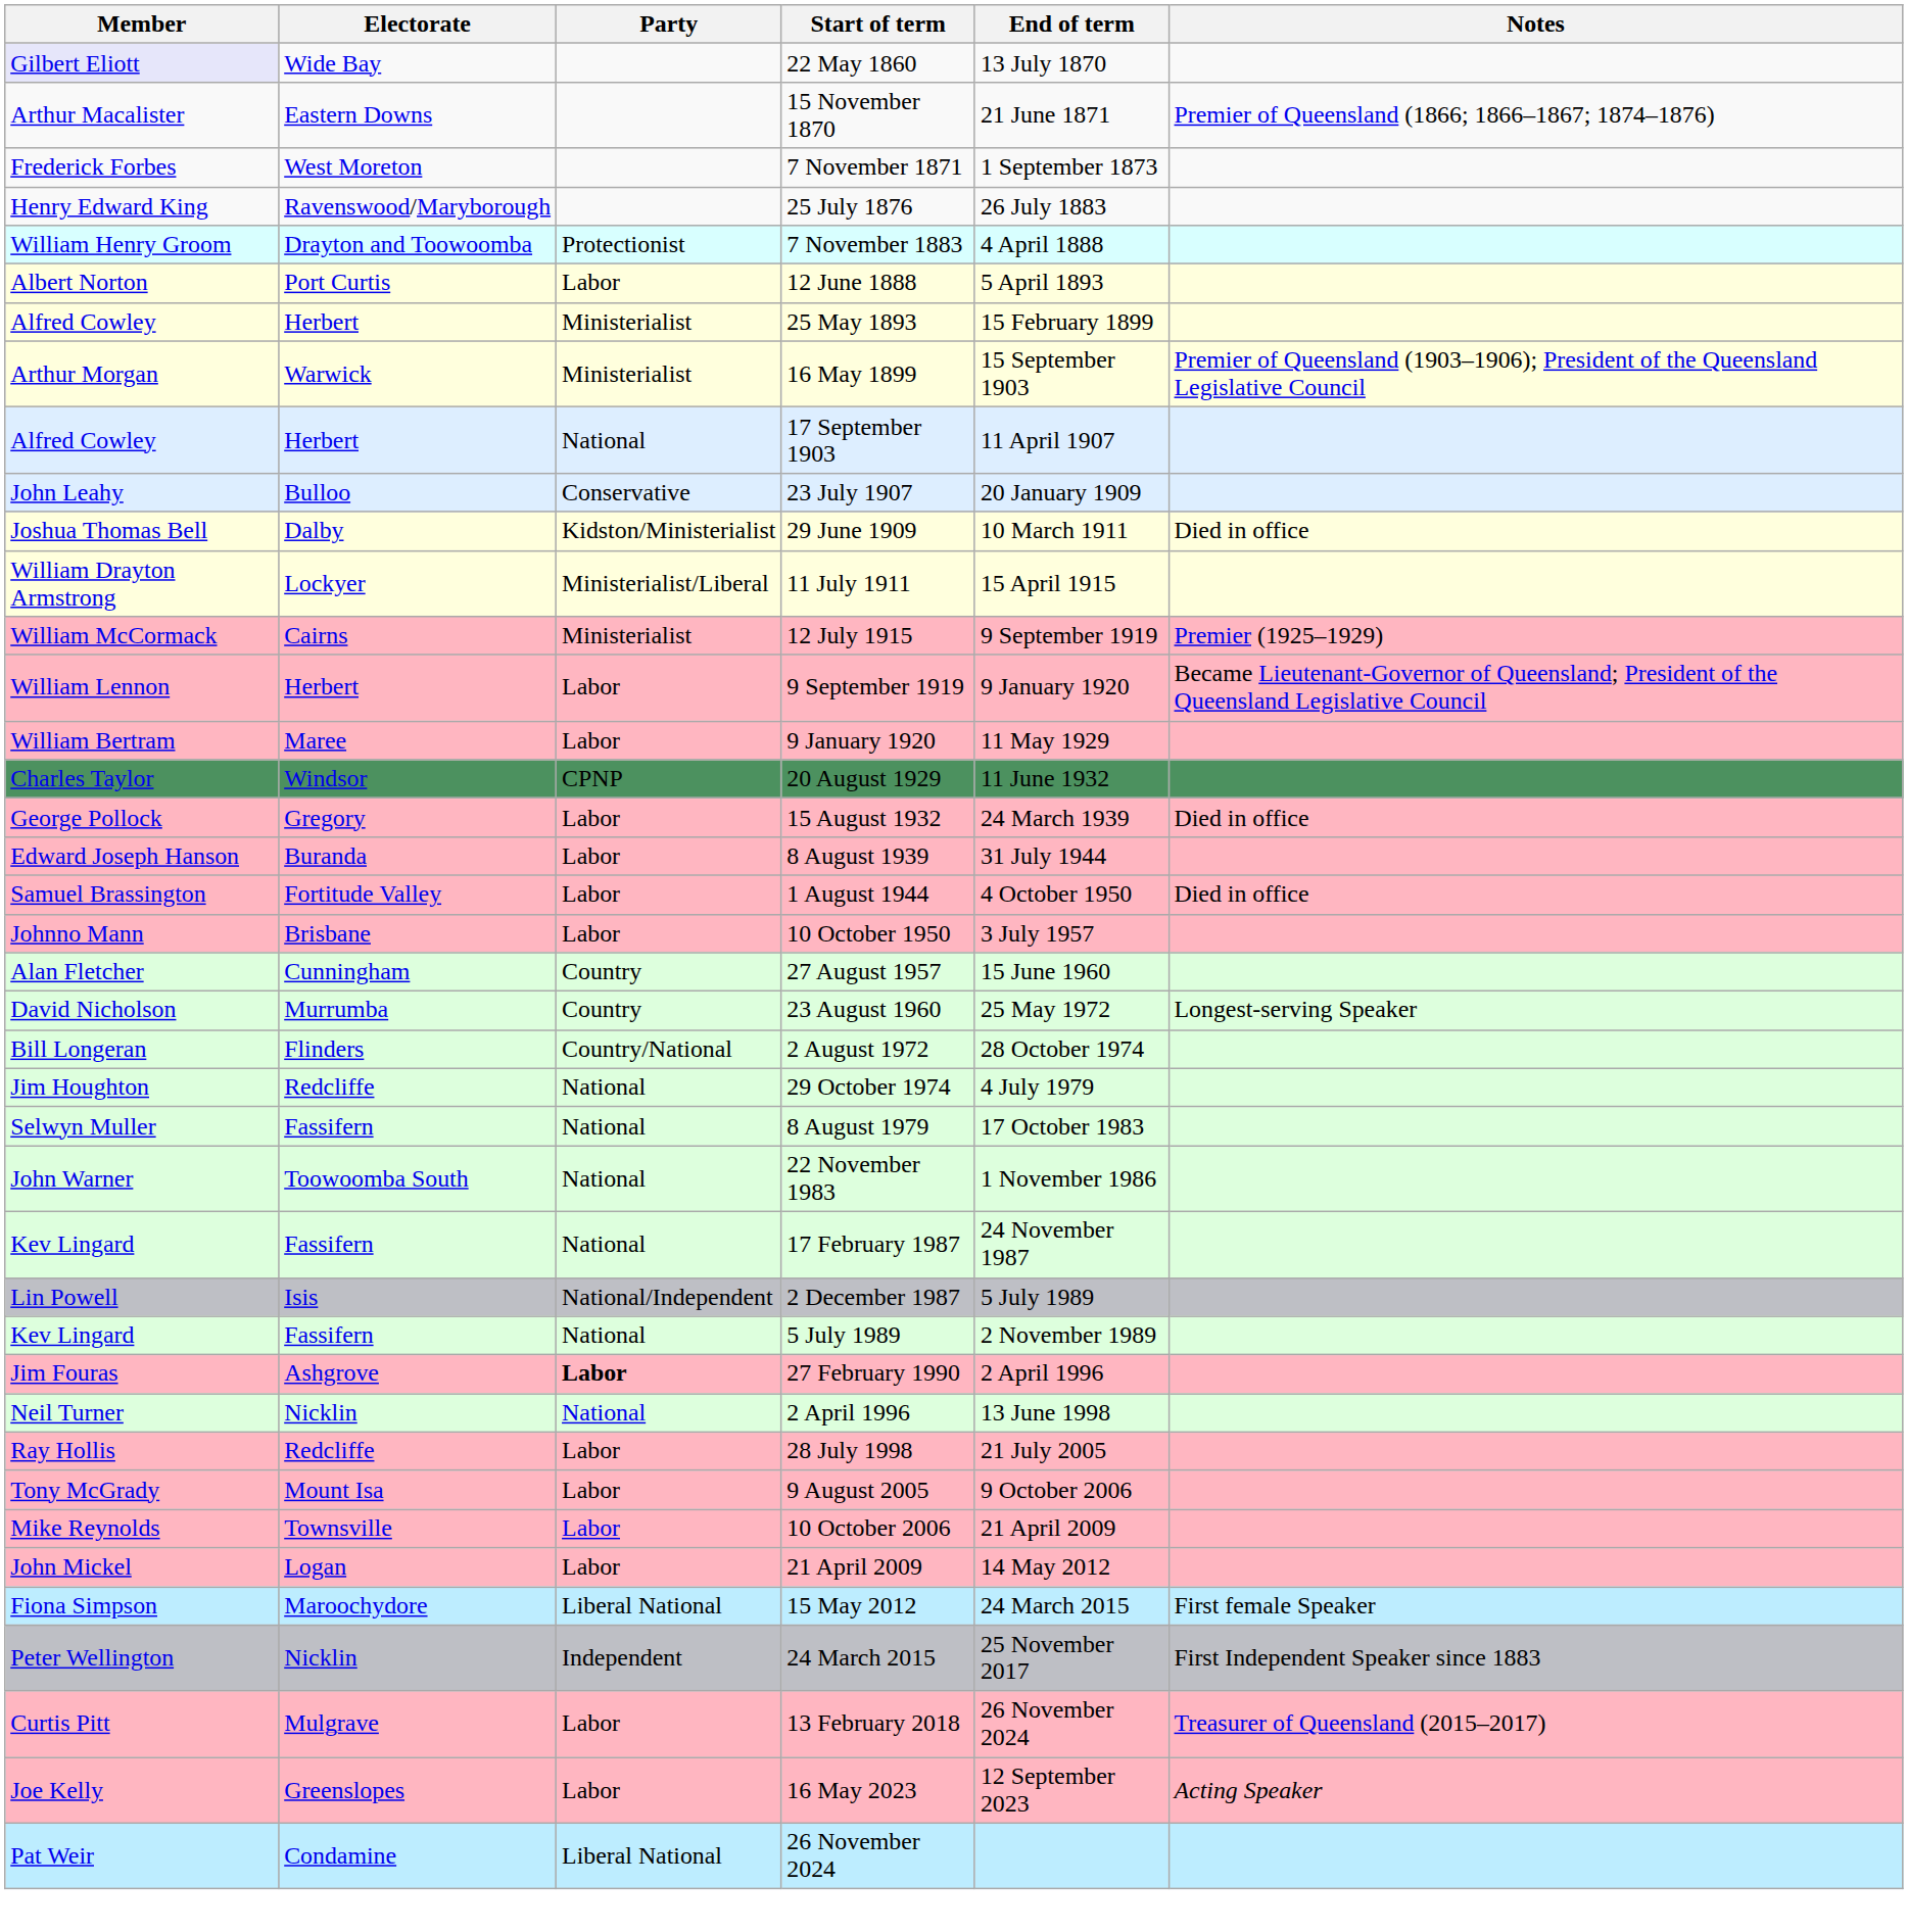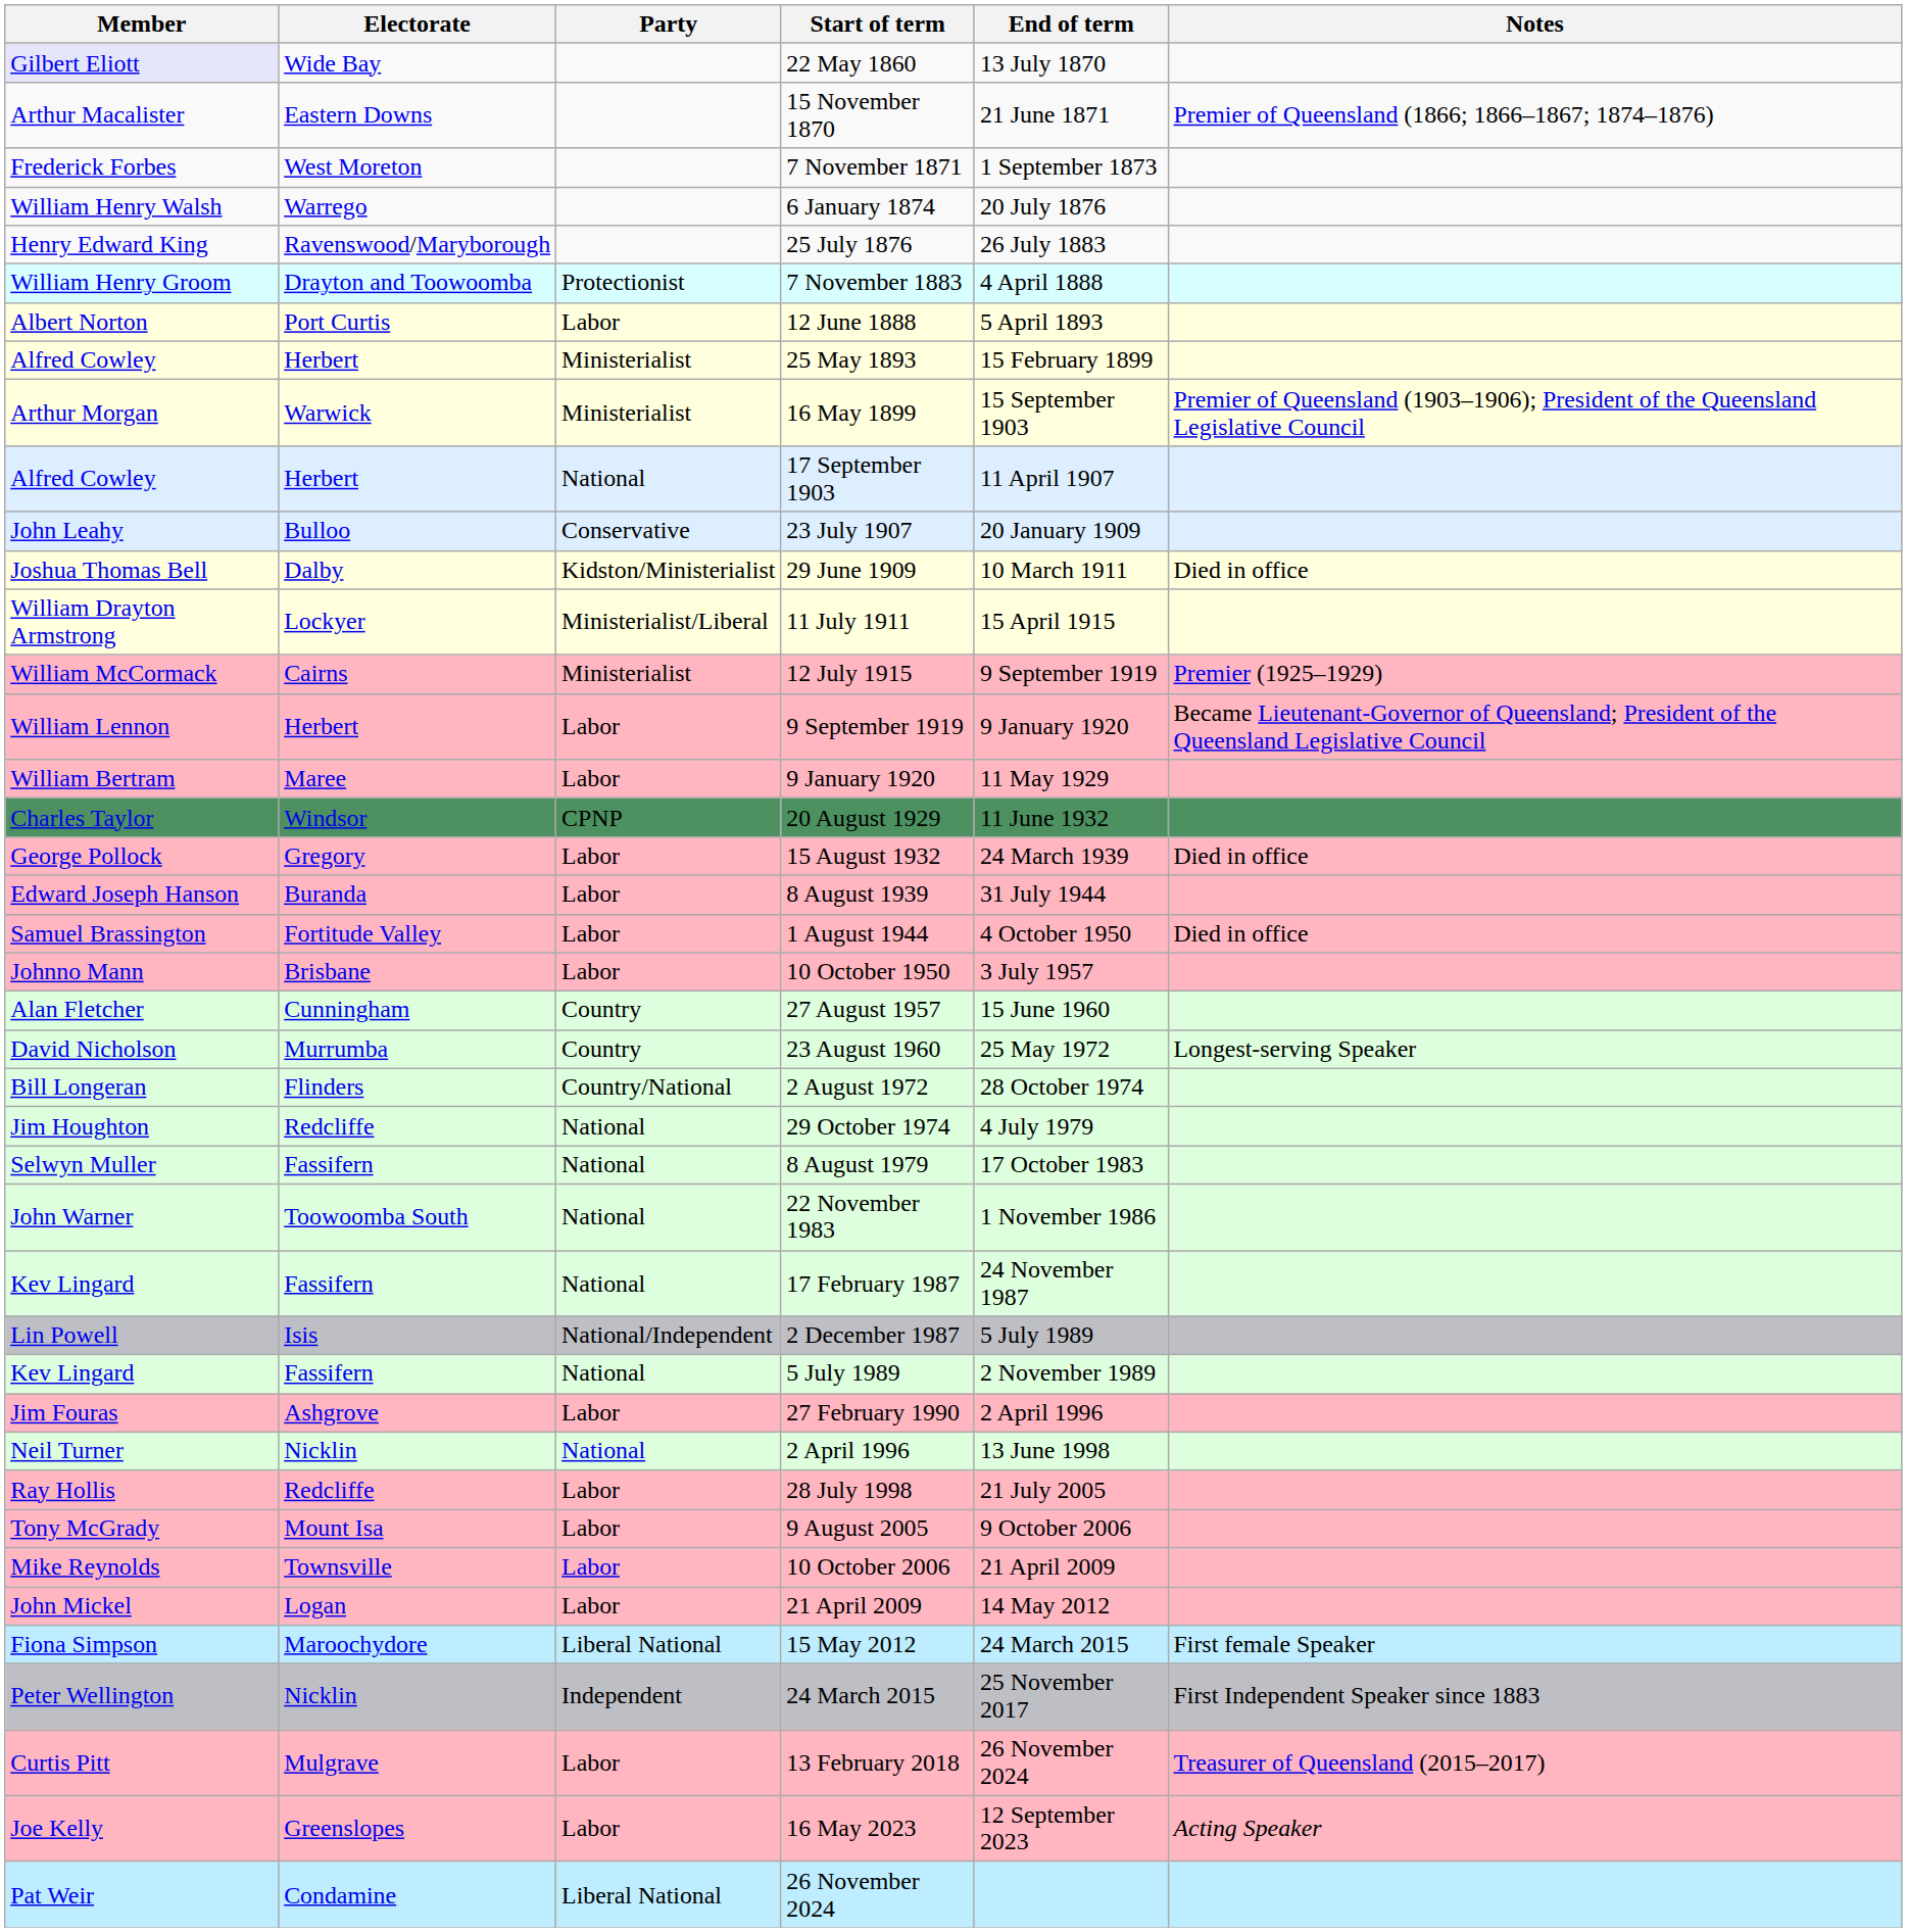 <table class="wikitable">
 <tr>
 <th>Member</th>
 <th>Electorate</th>
 <th>Party</th>
 <th>Start of term</th>
 <th>End of term</th>
 <th width=475>Notes</th>
 </tr>
 <tr>
 <td style="background: lavender;"><a href='#'>Gilbert Eliott</a></td>
 <td><a href='#'>Wide Bay</a></td>
 <td></td>
 <td>22 May 1860</td>
 <td>13 July 1870</td>
 <td></td>
 </tr>
 <tr>
 <td><a href='#'>Arthur Macalister</a></td>
 <td><a href='#'>Eastern Downs</a></td>
 <td></td>
 <td>15 November 1870</td>
 <td>21 June 1871</td>
 <td><a href='#'>Premier of Queensland</a> (1866; 1866–1867; 1874–1876)</td>
 </tr>
 <tr>
 <td><a href='#'>Frederick Forbes</a></td>
 <td><a href='#'>West Moreton</a></td>
 <td></td>
 <td>7 November 1871</td>
 <td>1 September 1873</td>
+<td></td>
+</tr>
+<tr>
+<td><a href='#'>William Henry Walsh</a></td>
+<td><a href='#'>Warrego</a></td>
+<td></td>
+<td>6 January 1874</td>
+<td>20 July 1876</td>
 <td></td>
 </tr>
 <tr>
 <td><a href='#'>Henry Edward King</a></td>
 <td><a href='#'>Ravenswood</a>/<a href='#'>Maryborough</a></td>
 <td></td>
 <td>25 July 1876</td>
 <td>26 July 1883</td>
 <td></td>
 </tr>
 <tr bgcolor=#d8ffff>
 <td><a href='#'>William Henry Groom</a></td>
 <td><a href='#'>Drayton and Toowoomba</a></td>
 <td>Protectionist</td>
 <td>7 November 1883</td>
 <td>4 April 1888</td>
 <td></td>
 </tr>
 <tr bgcolor=#ffd>
 <td><a href='#'>Albert Norton</a></td>
 <td><a href='#'>Port Curtis</a></td>
 <td>Labor</td>
 <td>12 June 1888</td>
 <td>5 April 1893</td>
 <td></td>
 </tr>
 <tr bgcolor=#ffd>
 <td><a href='#'>Alfred Cowley</a></td>
 <td><a href='#'>Herbert</a></td>
 <td>Ministerialist</td>
 <td>25 May 1893</td>
 <td>15 February 1899</td>
 <td></td>
 </tr>
 <tr bgcolor=#ffd>
 <td><a href='#'>Arthur Morgan</a></td>
 <td><a href='#'>Warwick</a></td>
 <td>Ministerialist</td>
 <td>16 May 1899</td>
 <td>15 September 1903</td>
 <td><a href='#'>Premier of Queensland</a> (1903–1906); <a href='#'>President of the Queensland Legislative Council</a></td>
 </tr>
 <tr bgcolor=#def>
 <td><a href='#'>Alfred Cowley</a></td>
 <td><a href='#'>Herbert</a></td>
 <td>National</td>
 <td>17 September 1903</td>
 <td>11 April 1907</td>
 <td></td>
 </tr>
 <tr bgcolor=#def>
 <td><a href='#'>John Leahy</a></td>
 <td><a href='#'>Bulloo</a></td>
 <td>Conservative</td>
 <td>23 July 1907</td>
 <td>20 January 1909</td>
 <td></td>
 </tr>
 <tr bgcolor=#ffd>
 <td><a href='#'>Joshua Thomas Bell</a></td>
 <td><a href='#'>Dalby</a></td>
 <td>Kidston/Ministerialist</td>
 <td>29 June 1909</td>
 <td>10 March 1911</td>
 <td>Died in office</td>
 </tr>
 <tr bgcolor=#ffd>
 <td><a href='#'>William Drayton Armstrong</a></td>
 <td><a href='#'>Lockyer</a></td>
 <td>Ministerialist/Liberal</td>
 <td>11 July 1911</td>
 <td>15 April 1915</td>
 <td></td>
 </tr>
 <tr bgcolor="lightpink">
 <td><a href='#'>William McCormack</a></td>
 <td><a href='#'>Cairns</a></td>
 <td>Ministerialist</td>
 <td>12 July 1915</td>
 <td>9 September 1919</td>
 <td><a href='#'>Premier</a> (1925–1929)</td>
 </tr>
 <tr bgcolor="lightpink">
 <td><a href='#'>William Lennon</a></td>
 <td><a href='#'>Herbert</a></td>
 <td>Labor</td>
 <td>9 September 1919</td>
 <td>9 January 1920</td>
 <td>Became <a href='#'>Lieutenant-Governor of Queensland</a>; <a href='#'>President of the Queensland Legislative Council</a></td>
 </tr>
 <tr bgcolor="lightpink">
 <td><a href='#'>William Bertram</a></td>
 <td><a href='#'>Maree</a></td>
 <td>Labor</td>
 <td>9 January 1920</td>
 <td>11 May 1929</td>
 <td></td>
 </tr>
 <tr bgcolor=#4C915F>
 <td><a href='#'>Charles Taylor</a></td>
 <td><a href='#'>Windsor</a></td>
 <td>CPNP</td>
 <td>20 August 1929</td>
 <td>11 June 1932</td>
 <td></td>
 </tr>
 <tr bgcolor="lightpink">
 <td><a href='#'>George Pollock</a></td>
 <td><a href='#'>Gregory</a></td>
 <td>Labor</td>
 <td>15 August 1932</td>
 <td>24 March 1939</td>
 <td>Died in office</td>
 </tr>
 <tr bgcolor="lightpink">
 <td><a href='#'>Edward Joseph Hanson</a></td>
 <td><a href='#'>Buranda</a></td>
 <td>Labor</td>
 <td>8 August 1939</td>
 <td>31 July 1944</td>
 <td></td>
 </tr>
 <tr bgcolor="lightpink">
 <td><a href='#'>Samuel Brassington</a></td>
 <td><a href='#'>Fortitude Valley</a></td>
 <td>Labor</td>
 <td>1 August 1944</td>
 <td>4 October 1950</td>
 <td>Died in office</td>
 </tr>
 <tr bgcolor="lightpink">
 <td><a href='#'>Johnno Mann</a></td>
 <td><a href='#'>Brisbane</a></td>
 <td>Labor</td>
 <td>10 October 1950</td>
 <td>3 July 1957</td>
 <td></td>
 </tr>
 <tr bgcolor=#DDFFDD>
 <td><a href='#'>Alan Fletcher</a></td>
 <td><a href='#'>Cunningham</a></td>
 <td>Country</td>
 <td>27 August 1957</td>
 <td>15 June 1960</td>
 <td></td>
 </tr>
 <tr bgcolor=#DDFFDD>
 <td><a href='#'>David Nicholson</a></td>
 <td><a href='#'>Murrumba</a></td>
 <td>Country</td>
 <td>23 August 1960</td>
 <td>25 May 1972</td>
 <td>Longest-serving Speaker</td>
 </tr>
 <tr bgcolor=#DDFFDD>
 <td><a href='#'>Bill Longeran</a></td>
 <td><a href='#'>Flinders</a></td>
 <td>Country/National</td>
 <td>2 August 1972</td>
 <td>28 October 1974</td>
 <td></td>
 </tr>
 <tr bgcolor=#DDFFDD>
 <td><a href='#'>Jim Houghton</a></td>
 <td><a href='#'>Redcliffe</a></td>
 <td>National</td>
 <td>29 October 1974</td>
 <td>4 July 1979</td>
 <td></td>
 </tr>
 <tr bgcolor=#DDFFDD>
 <td><a href='#'>Selwyn Muller</a></td>
 <td><a href='#'>Fassifern</a></td>
 <td>National</td>
 <td>8 August 1979</td>
 <td>17 October 1983</td>
 <td></td>
 </tr>
 <tr bgcolor=#DDFFDD>
 <td><a href='#'>John Warner</a></td>
 <td><a href='#'>Toowoomba South</a></td>
 <td>National</td>
 <td>22 November 1983</td>
 <td>1 November 1986</td>
 <td></td>
 </tr>
 <tr bgcolor=#DDFFDD>
 <td><a href='#'>Kev Lingard</a></td>
 <td><a href='#'>Fassifern</a></td>
 <td>National</td>
 <td>17 February 1987</td>
 <td>24 November 1987</td>
 <td></td>
 </tr>
 <tr bgcolor=#BEBFC5>
 <td><a href='#'>Lin Powell</a></td>
 <td><a href='#'>Isis</a></td>
 <td>National/Independent </td>
 <td>2 December 1987</td>
 <td>5 July 1989</td>
 <td></td>
 </tr>
 <tr bgcolor=#DDFFDD>
 <td><a href='#'>Kev Lingard</a></td>
 <td><a href='#'>Fassifern</a></td>
 <td>National</td>
 <td>5 July 1989</td>
 <td>2 November 1989</td>
 <td></td>
 </tr>
 <tr bgcolor="lightpink">
 <td><a href='#'>Jim Fouras</a></td>
 <td><a href='#'>Ashgrove</a></td>
-<td><strong>Labor</strong></td>
+<td>Labor</td>
 <td>27 February 1990</td>
 <td>2 April 1996</td>
 <td></td>
 </tr>
 <tr bgcolor=#DDFFDD>
 <td><a href='#'>Neil Turner</a></td>
 <td><a href='#'>Nicklin</a></td>
 <td><a href='#'>National</a></td>
 <td>2 April 1996</td>
 <td>13 June 1998</td>
 <td></td>
 </tr>
 <tr bgcolor="lightpink">
 <td><a href='#'>Ray Hollis</a></td>
 <td><a href='#'>Redcliffe</a></td>
 <td>Labor</td>
 <td>28 July 1998</td>
 <td>21 July 2005</td>
 <td></td>
 </tr>
 <tr bgcolor="lightpink">
 <td><a href='#'>Tony McGrady</a></td>
 <td><a href='#'>Mount Isa</a></td>
 <td>Labor</td>
 <td>9 August 2005</td>
 <td>9 October 2006</td>
 <td></td>
 </tr>
 <tr bgcolor="lightpink">
 <td><a href='#'>Mike Reynolds</a></td>
 <td><a href='#'>Townsville</a></td>
 <td><a href='#'>Labor</a></td>
 <td>10 October 2006</td>
 <td>21 April 2009</td>
 <td></td>
 </tr>
 <tr bgcolor="lightpink">
 <td><a href='#'>John Mickel</a></td>
 <td><a href='#'>Logan</a></td>
 <td>Labor</td>
 <td>21 April 2009</td>
 <td>14 May 2012</td>
 <td></td>
 </tr>
 <tr bgcolor=#BDEDFF>
 <td><a href='#'>Fiona Simpson</a></td>
 <td><a href='#'>Maroochydore</a></td>
 <td>Liberal National</td>
 <td>15 May 2012</td>
 <td>24 March 2015</td>
 <td>First female Speaker</td>
 </tr>
 <tr bgcolor=#BEBFC5>
 <td><a href='#'>Peter Wellington</a></td>
 <td><a href='#'>Nicklin</a></td>
 <td>Independent</td>
 <td>24 March 2015</td>
 <td>25 November 2017</td>
 <td>First Independent Speaker since 1883</td>
 </tr>
 <tr bgcolor="lightpink">
 <td><a href='#'>Curtis Pitt</a></td>
 <td><a href='#'>Mulgrave</a></td>
 <td>Labor</td>
 <td>13 February 2018</td>
 <td>26 November 2024</td>
 <td><a href='#'>Treasurer of Queensland</a> (2015–2017)</td>
 </tr>
 <tr bgcolor="lightpink">
 <td><a href='#'>Joe Kelly</a></td>
 <td><a href='#'>Greenslopes</a></td>
 <td>Labor</td>
 <td>16 May 2023</td>
 <td>12 September 2023</td>
 <td><em>Acting Speaker</em></td>
 </tr>
 <tr bgcolor=#BDEDFF>
 <td><a href='#'>Pat Weir</a></td>
 <td><a href='#'>Condamine</a></td>
 <td>Liberal National</td>
 <td>26 November 2024</td>
 <td></td>
 <td></td>
 </tr>
 </table>
